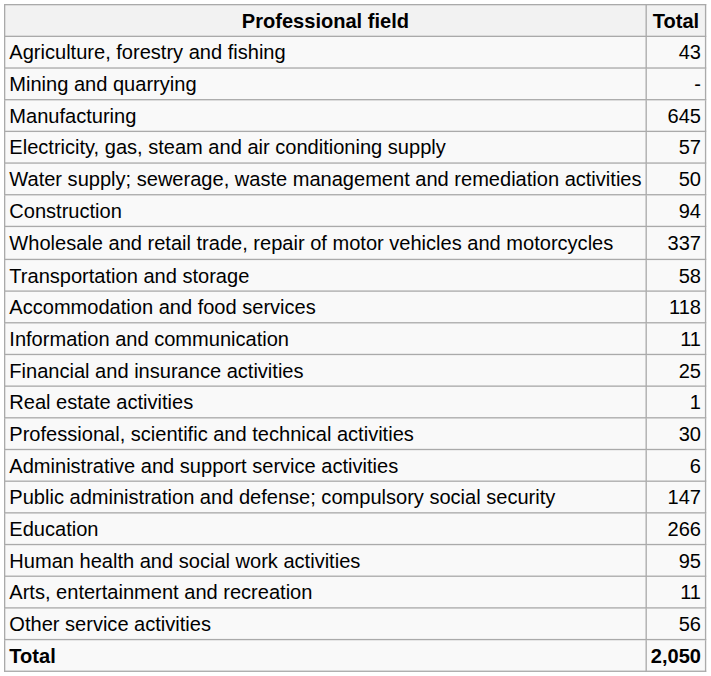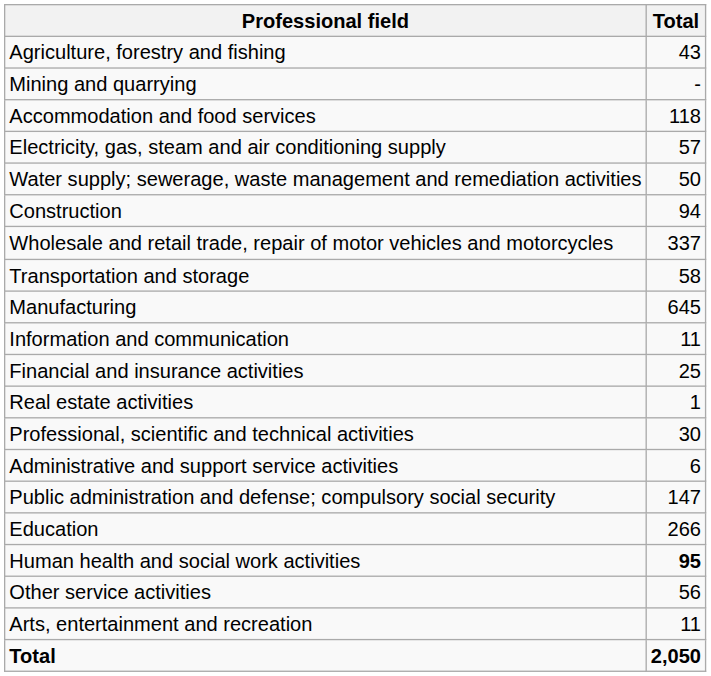 <table class="wikitable sortable" style="font-size:95%;">
 <tr>
 <th>Professional field</th>
 <th>Total</th>
 </tr>
 <tr>
 <td>Agriculture, forestry and fishing</td>
 <td align="right">43</td>
 </tr>
 <tr>
 <td>Mining and quarrying</td>
 <td align="right">-</td>
 </tr>
 <tr>
-<td>Manufacturing</td>
-<td align="right">645</td>
+<td>Accommodation and food services</td>
+<td align="right">118</td>
 </tr>
 <tr>
 <td>Electricity, gas, steam and air conditioning supply</td>
 <td align="right">57</td>
 </tr>
 <tr>
 <td>Water supply; sewerage, waste management and remediation activities</td>
 <td align="right">50</td>
 </tr>
 <tr>
 <td>Construction</td>
 <td align="right">94</td>
 </tr>
 <tr>
 <td>Wholesale and retail trade, repair of motor vehicles and motorcycles</td>
 <td align="right">337</td>
 </tr>
 <tr>
 <td>Transportation and storage</td>
 <td align="right">58</td>
 </tr>
 <tr>
-<td>Accommodation and food services</td>
-<td align="right">118</td>
+<td>Manufacturing</td>
+<td align="right">645</td>
 </tr>
 <tr>
 <td>Information and communication</td>
 <td align="right">11</td>
 </tr>
 <tr>
 <td>Financial and insurance activities</td>
 <td align="right">25</td>
 </tr>
 <tr>
 <td>Real estate activities</td>
 <td align="right">1</td>
 </tr>
 <tr>
 <td>Professional, scientific and technical activities</td>
 <td align="right">30</td>
 </tr>
 <tr>
 <td>Administrative and support service activities</td>
 <td align="right">6</td>
 </tr>
 <tr>
 <td>Public administration and defense; compulsory social security</td>
 <td align="right">147</td>
 </tr>
 <tr>
 <td>Education</td>
 <td align="right">266</td>
 </tr>
 <tr>
 <td>Human health and social work activities</td>
-<td align="right">95</td>
+<td align="right"><strong>95</strong></td>
+</tr>
+<tr>
+<td>Other service activities</td>
+<td align="right">56</td>
 </tr>
 <tr>
 <td>Arts, entertainment and recreation</td>
 <td align="right">11</td>
-</tr>
-<tr>
-<td>Other service activities</td>
-<td align="right">56</td>
 </tr>
 <tr class="sortbottom">
 <td><strong>Total</strong></td>
 <td align="right"><strong>2,050</strong></td>
 </tr>
 </table>
